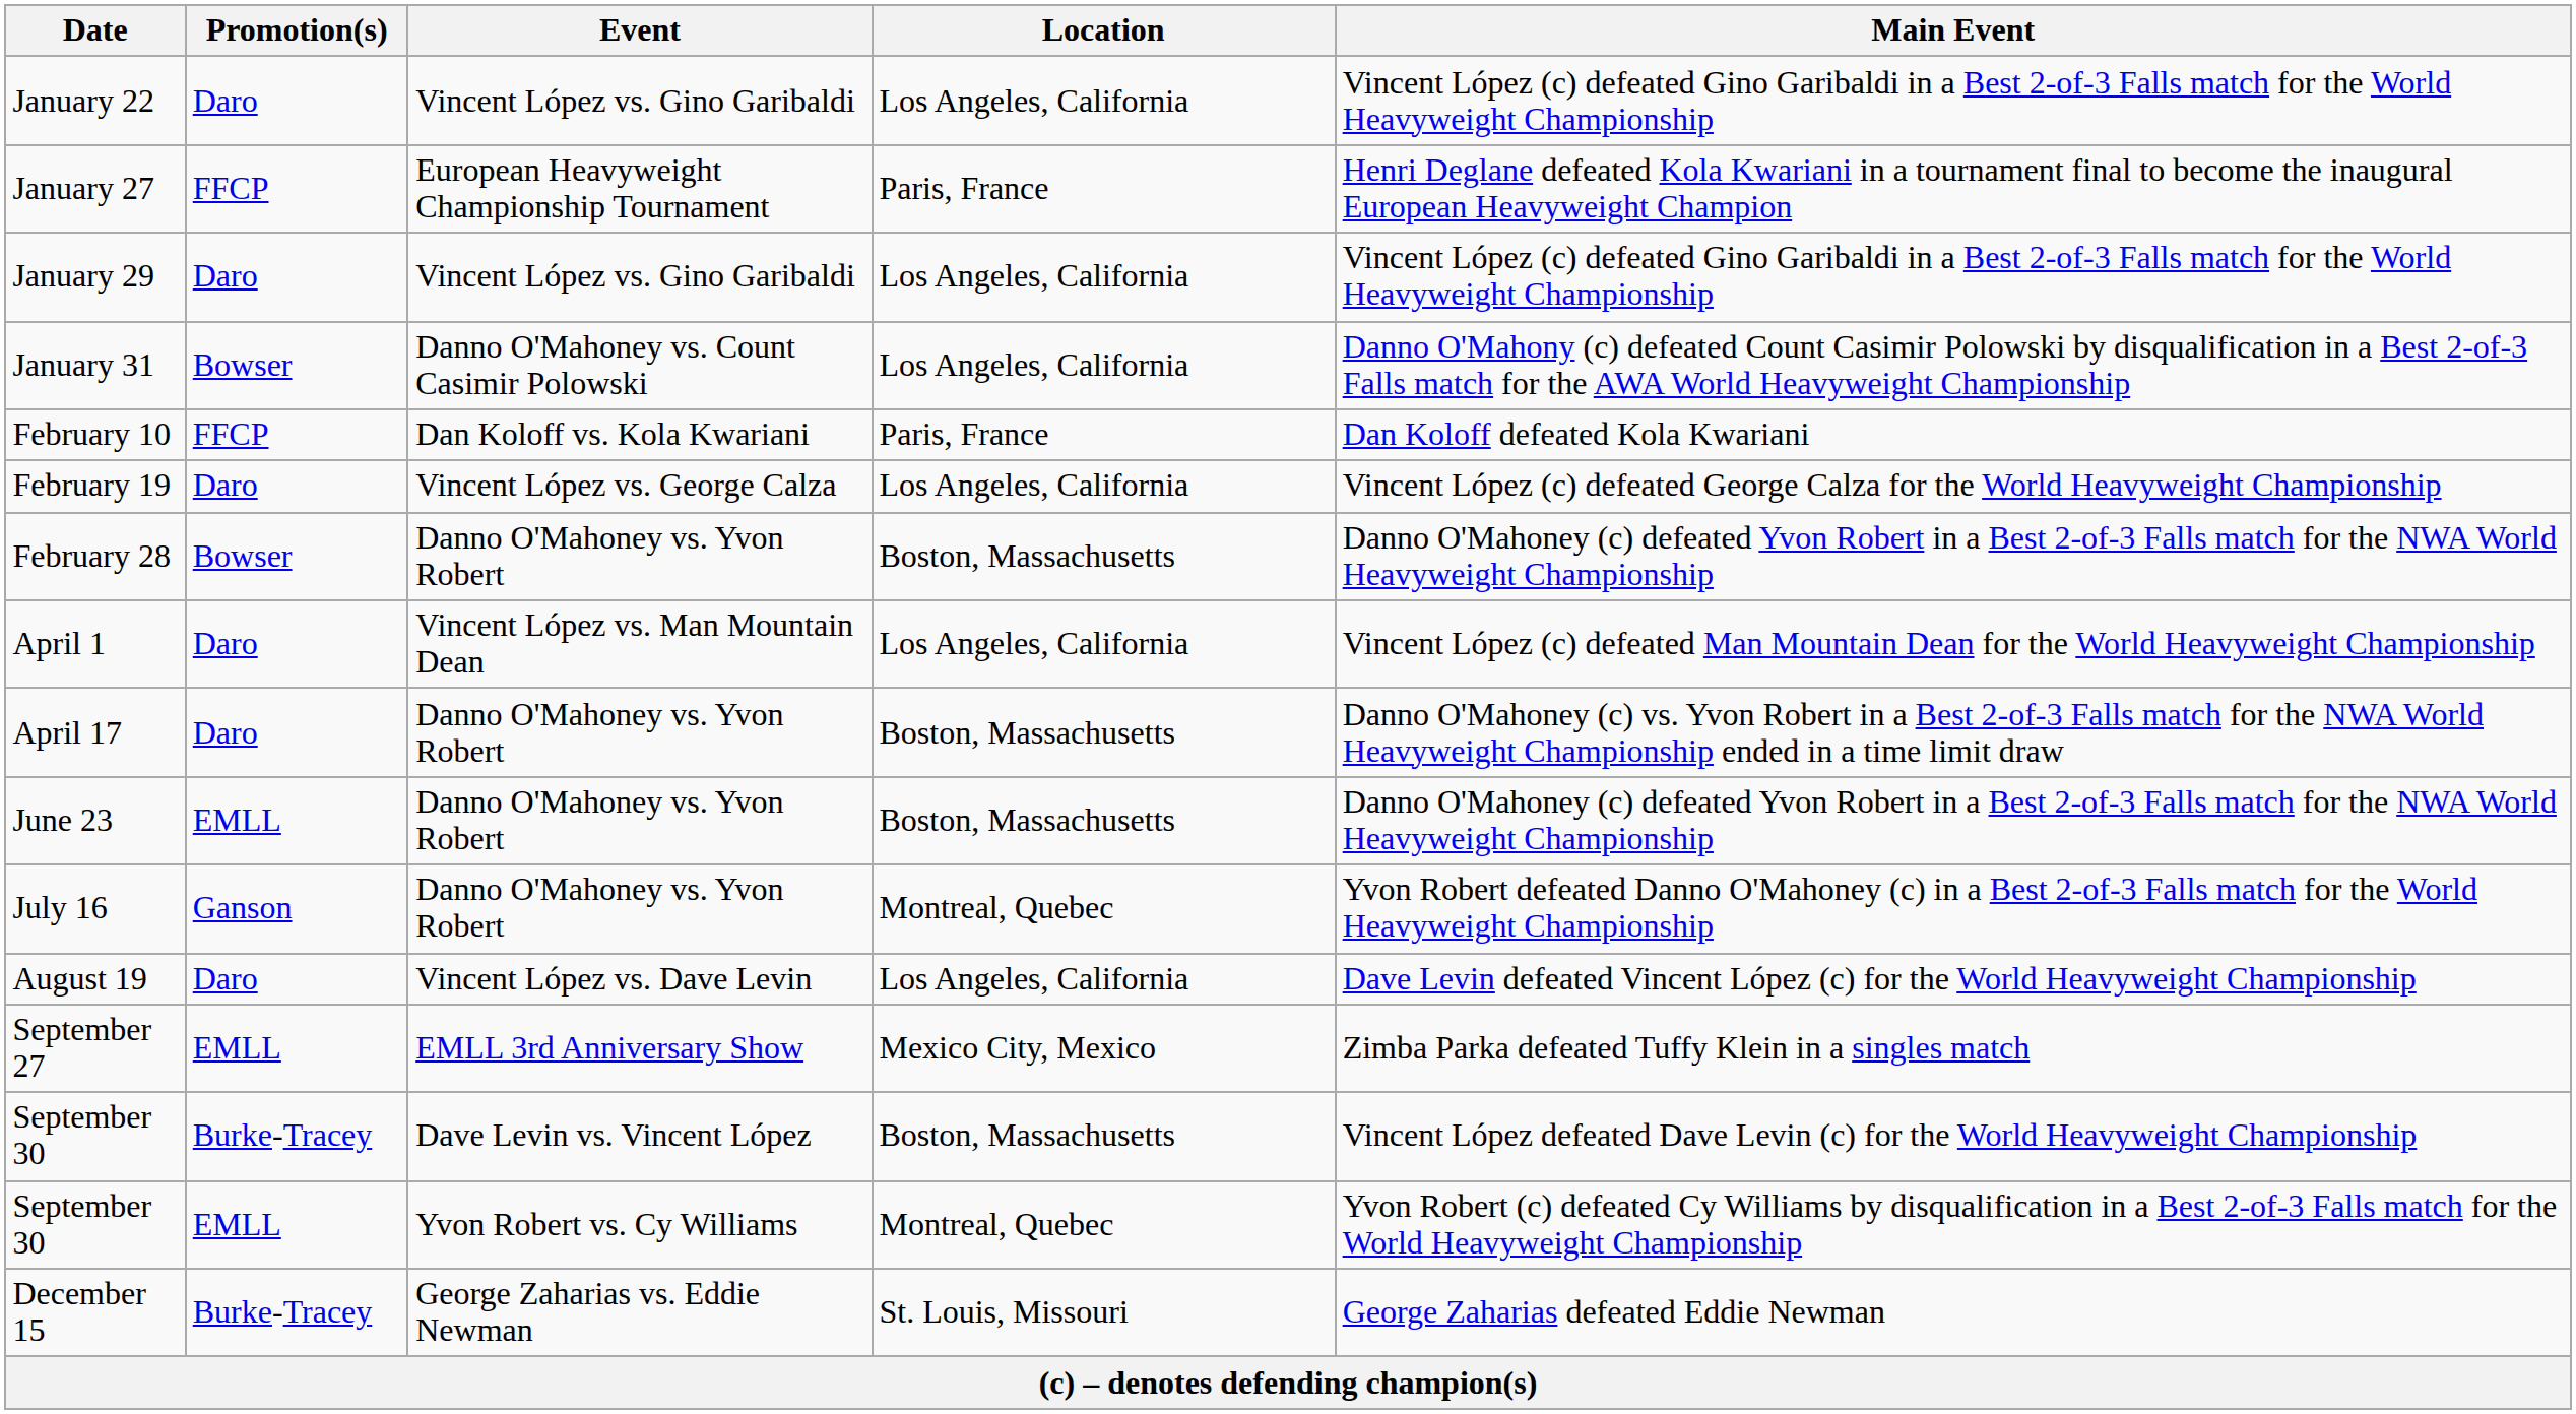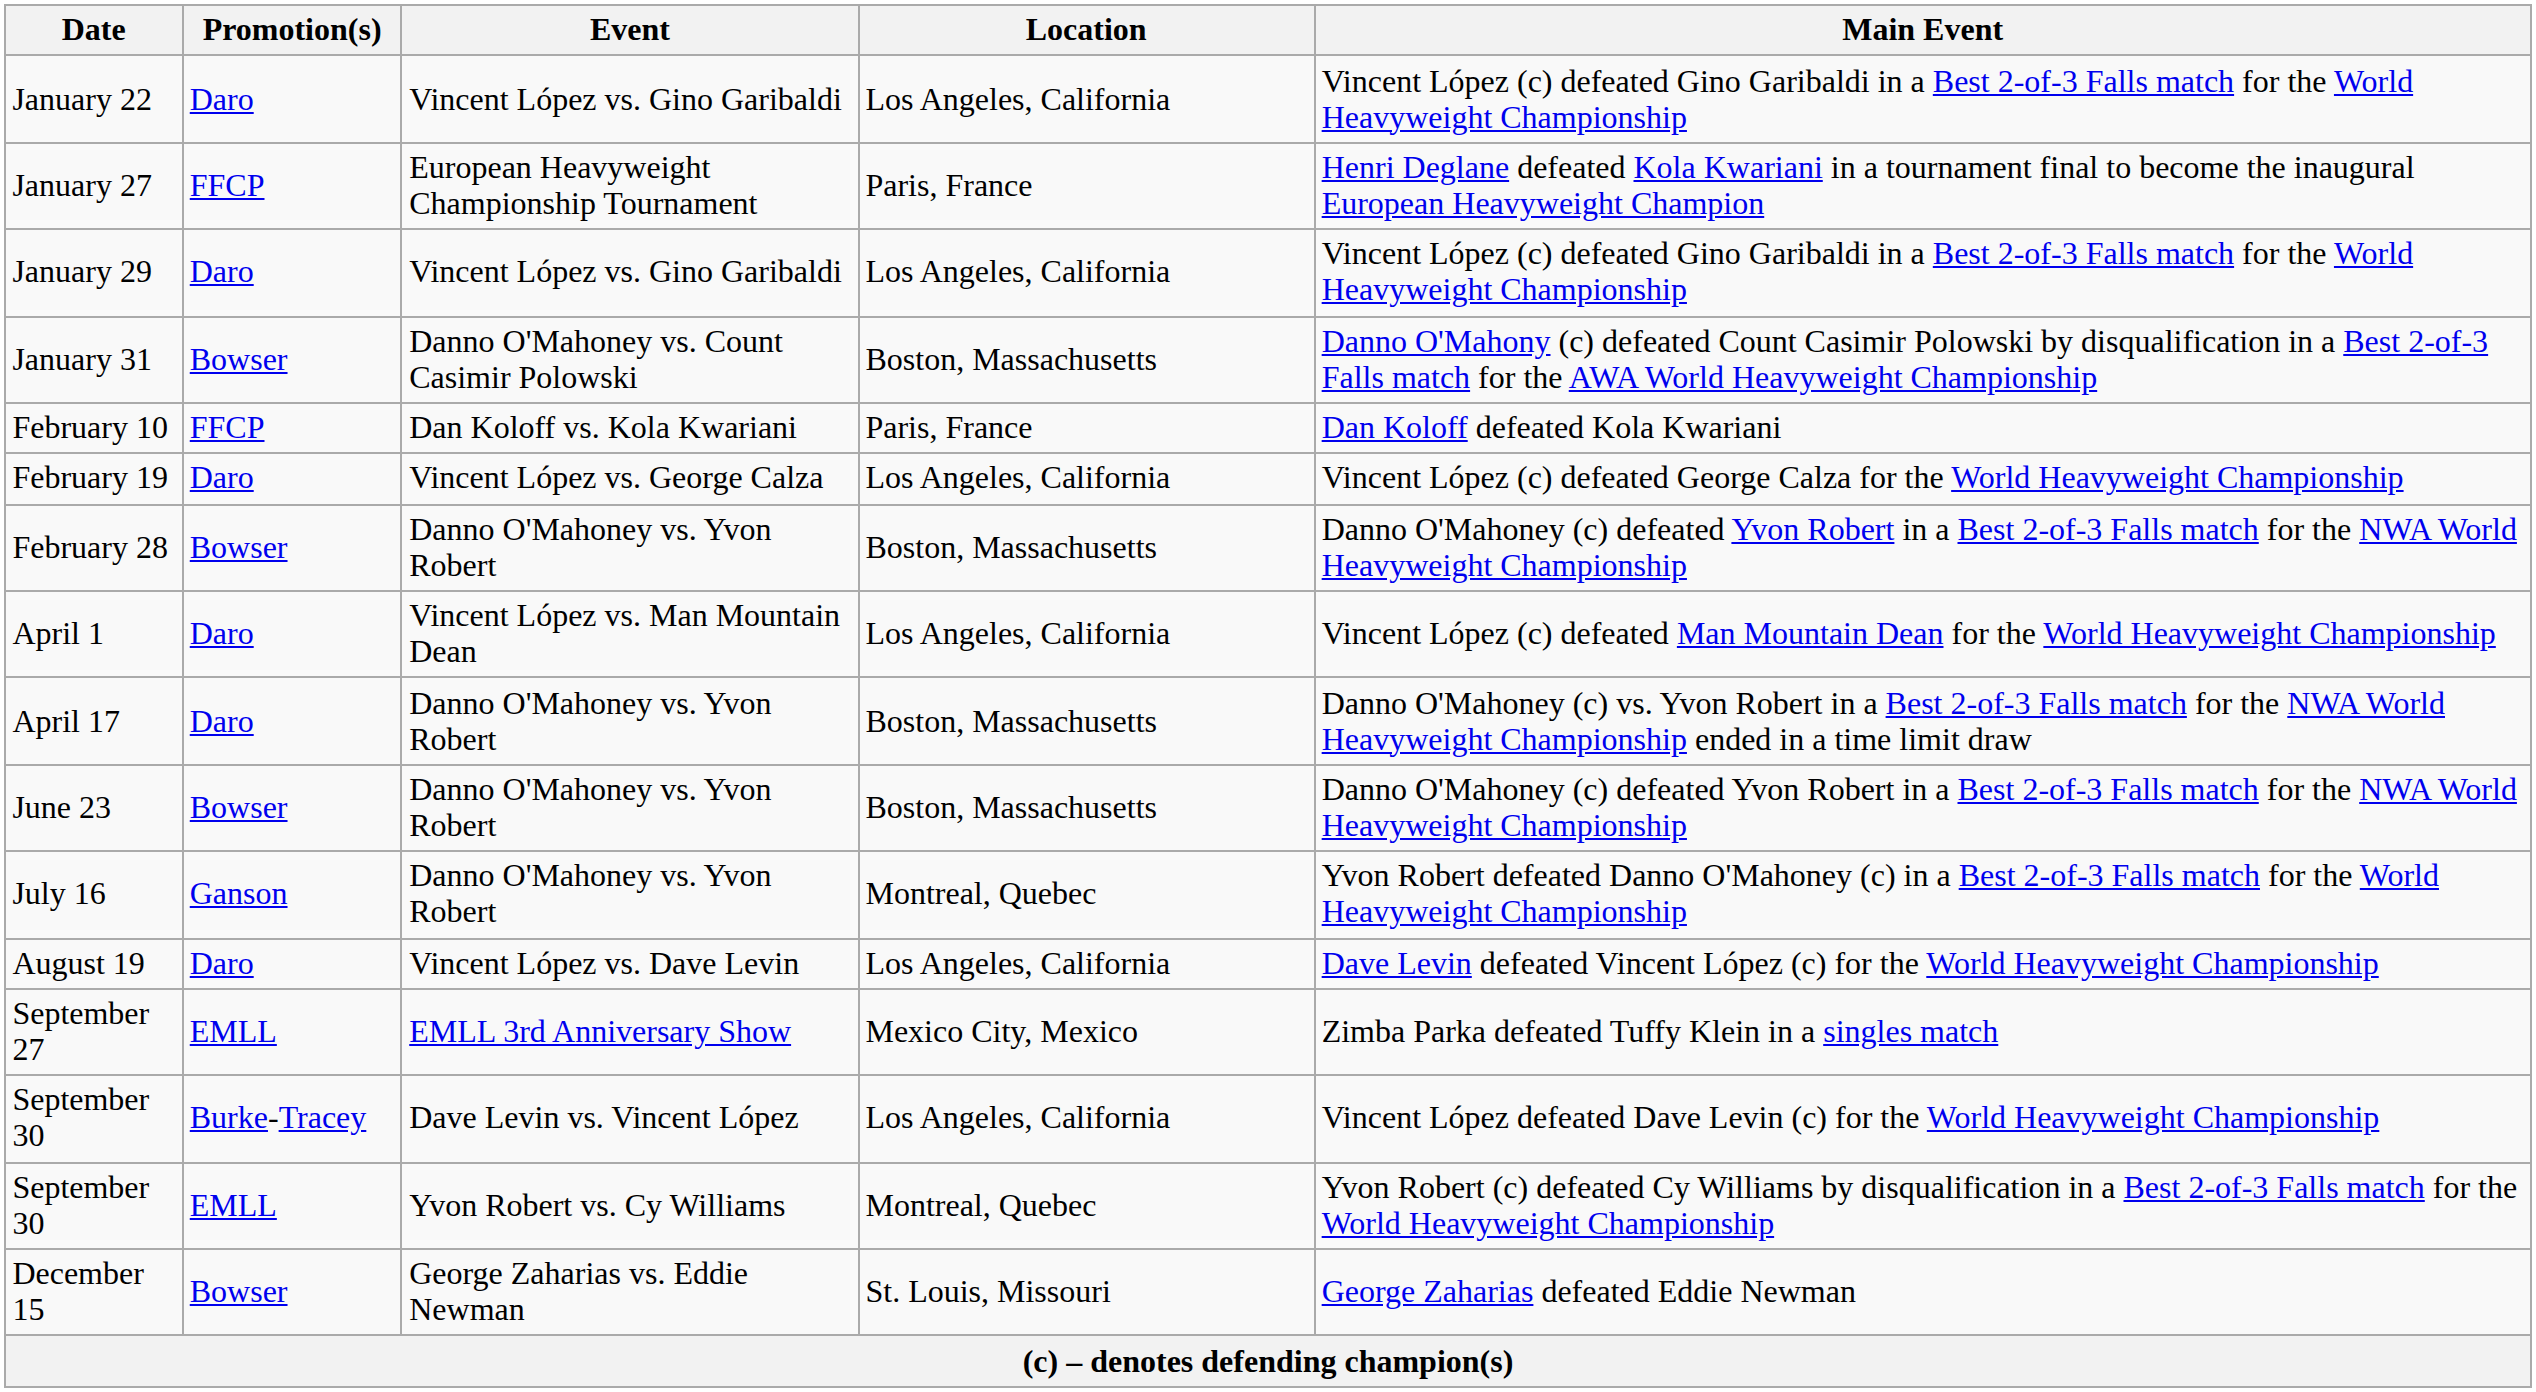 <table class="wikitable" style="width:100%;">
 <tr>
 <th width=5%>Date</th>
 <th width=5%>Promotion(s)</th>
 <th style="width:15%;">Event</th>
 <th style="width:15%;">Location</th>
 <th style="width:40%;">Main Event</th>
 </tr>
 <tr style="width:20%;"| Notes>
 </tr>
 <tr>
 <td>January 22</td>
 <td><a href='#'>Daro</a></td>
 <td>Vincent López vs. Gino Garibaldi</td>
 <td>Los Angeles, California</td>
 <td>Vincent López (c) defeated Gino Garibaldi in a <a href='#'>Best 2-of-3 Falls match</a> for the <a href='#'>World Heavyweight Championship</a> </td>
 </tr>
 <tr>
 <td>January 27</td>
 <td><a href='#'>FFCP</a></td>
 <td>European Heavyweight Championship Tournament</td>
 <td>Paris, France</td>
 <td><a href='#'>Henri Deglane</a> defeated <a href='#'>Kola Kwariani</a> in a tournament final to become the inaugural <a href='#'>European Heavyweight Champion</a> </td>
 </tr>
 <tr>
 <td>January 29</td>
 <td><a href='#'>Daro</a></td>
 <td>Vincent López vs. Gino Garibaldi</td>
 <td>Los Angeles, California</td>
 <td>Vincent López (c) defeated Gino Garibaldi in a <a href='#'>Best 2-of-3 Falls match</a> for the <a href='#'>World Heavyweight Championship</a> </td>
 </tr>
 <tr>
 <td>January 31</td>
 <td><a href='#'>Bowser</a></td>
 <td>Danno O'Mahoney vs. Count Casimir Polowski</td>
-<td>Los Angeles, California</td>
+<td>Boston, Massachusetts</td>
 <td><a href='#'>Danno O'Mahony</a> (c) defeated Count Casimir Polowski by disqualification in a <a href='#'>Best 2-of-3 Falls match</a> for the <a href='#'>AWA World Heavyweight Championship</a> </td>
 </tr>
 <tr>
 <td>February 10</td>
 <td><a href='#'>FFCP</a></td>
 <td>Dan Koloff vs. Kola Kwariani</td>
 <td>Paris, France</td>
 <td><a href='#'>Dan Koloff</a> defeated Kola Kwariani </td>
 </tr>
 <tr>
 <td>February 19</td>
 <td><a href='#'>Daro</a></td>
 <td>Vincent López vs. George Calza</td>
 <td>Los Angeles, California</td>
 <td>Vincent López (c) defeated George Calza for the <a href='#'>World Heavyweight Championship</a> </td>
 </tr>
 <tr>
 <td>February 28</td>
 <td><a href='#'>Bowser</a></td>
 <td>Danno O'Mahoney vs. Yvon Robert</td>
 <td>Boston, Massachusetts</td>
 <td>Danno O'Mahoney (c) defeated <a href='#'>Yvon Robert</a> in a <a href='#'>Best 2-of-3 Falls match</a> for the <a href='#'>NWA World Heavyweight Championship</a> </td>
 </tr>
 <tr>
 <td>April 1</td>
 <td><a href='#'>Daro</a></td>
 <td>Vincent López vs. Man Mountain Dean</td>
 <td>Los Angeles, California</td>
 <td>Vincent López (c) defeated <a href='#'>Man Mountain Dean</a> for the <a href='#'>World Heavyweight Championship</a> </td>
 </tr>
 <tr>
 <td>April 17</td>
 <td><a href='#'>Daro</a></td>
 <td>Danno O'Mahoney vs. Yvon Robert</td>
 <td>Boston, Massachusetts</td>
 <td>Danno O'Mahoney (c) vs. Yvon Robert in a <a href='#'>Best 2-of-3 Falls match</a> for the <a href='#'>NWA World Heavyweight Championship</a> ended in a time limit draw </td>
 </tr>
 <tr>
 <td>June 23</td>
-<td><a href='#'>EMLL</a></td>
+<td><a href='#'>Bowser</a></td>
 <td>Danno O'Mahoney vs. Yvon Robert</td>
 <td>Boston, Massachusetts</td>
 <td>Danno O'Mahoney (c) defeated Yvon Robert in a <a href='#'>Best 2-of-3 Falls match</a> for the <a href='#'>NWA World Heavyweight Championship</a> </td>
 </tr>
 <tr>
 <td>July 16</td>
 <td><a href='#'>Ganson</a></td>
 <td>Danno O'Mahoney vs. Yvon Robert</td>
 <td>Montreal, Quebec</td>
 <td>Yvon Robert defeated Danno O'Mahoney (c) in a <a href='#'>Best 2-of-3 Falls match</a> for the <a href='#'>World Heavyweight Championship</a> </td>
 </tr>
 <tr>
 <td>August 19</td>
 <td><a href='#'>Daro</a></td>
 <td>Vincent López vs. Dave Levin</td>
 <td>Los Angeles, California</td>
 <td><a href='#'>Dave Levin</a> defeated Vincent López (c) for the <a href='#'>World Heavyweight Championship</a> </td>
 </tr>
 <tr>
 <td>September 27</td>
 <td><a href='#'>EMLL</a></td>
 <td><a href='#'>EMLL 3rd Anniversary Show</a></td>
 <td>Mexico City, Mexico</td>
 <td>Zimba Parka defeated Tuffy Klein in a <a href='#'>singles match</a></td>
 </tr>
 <tr>
 <td>September 30</td>
 <td><a href='#'>Burke</a>-<a href='#'>Tracey</a></td>
 <td>Dave Levin vs. Vincent López</td>
-<td>Boston, Massachusetts</td>
+<td>Los Angeles, California</td>
 <td>Vincent López defeated Dave Levin (c) for the <a href='#'>World Heavyweight Championship</a> </td>
 </tr>
 <tr>
 <td>September 30</td>
 <td><a href='#'>EMLL</a></td>
 <td>Yvon Robert vs. Cy Williams</td>
 <td>Montreal, Quebec</td>
 <td>Yvon Robert (c) defeated Cy Williams by disqualification in a <a href='#'>Best 2-of-3 Falls match</a> for the <a href='#'>World Heavyweight Championship</a> </td>
 </tr>
 <tr>
 <td>December 15</td>
-<td><a href='#'>Burke</a>-<a href='#'>Tracey</a></td>
+<td><a href='#'>Bowser</a></td>
 <td>George Zaharias vs. Eddie Newman</td>
 <td>St. Louis, Missouri</td>
 <td><a href='#'>George Zaharias</a> defeated Eddie Newman </td>
 </tr>
 <tr>
 <th colspan="5">(c) – denotes defending champion(s)</th>
 </tr>
 </table>
